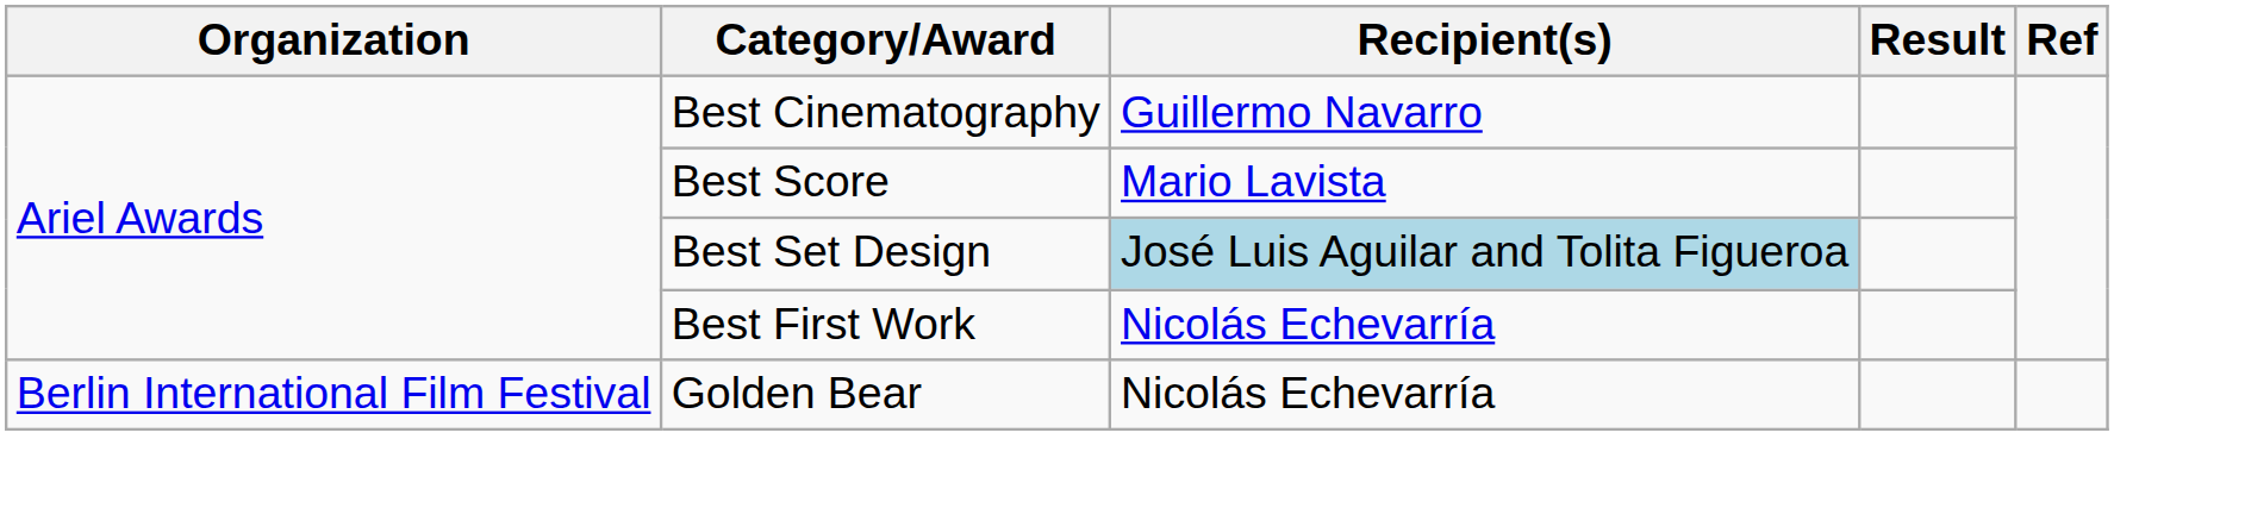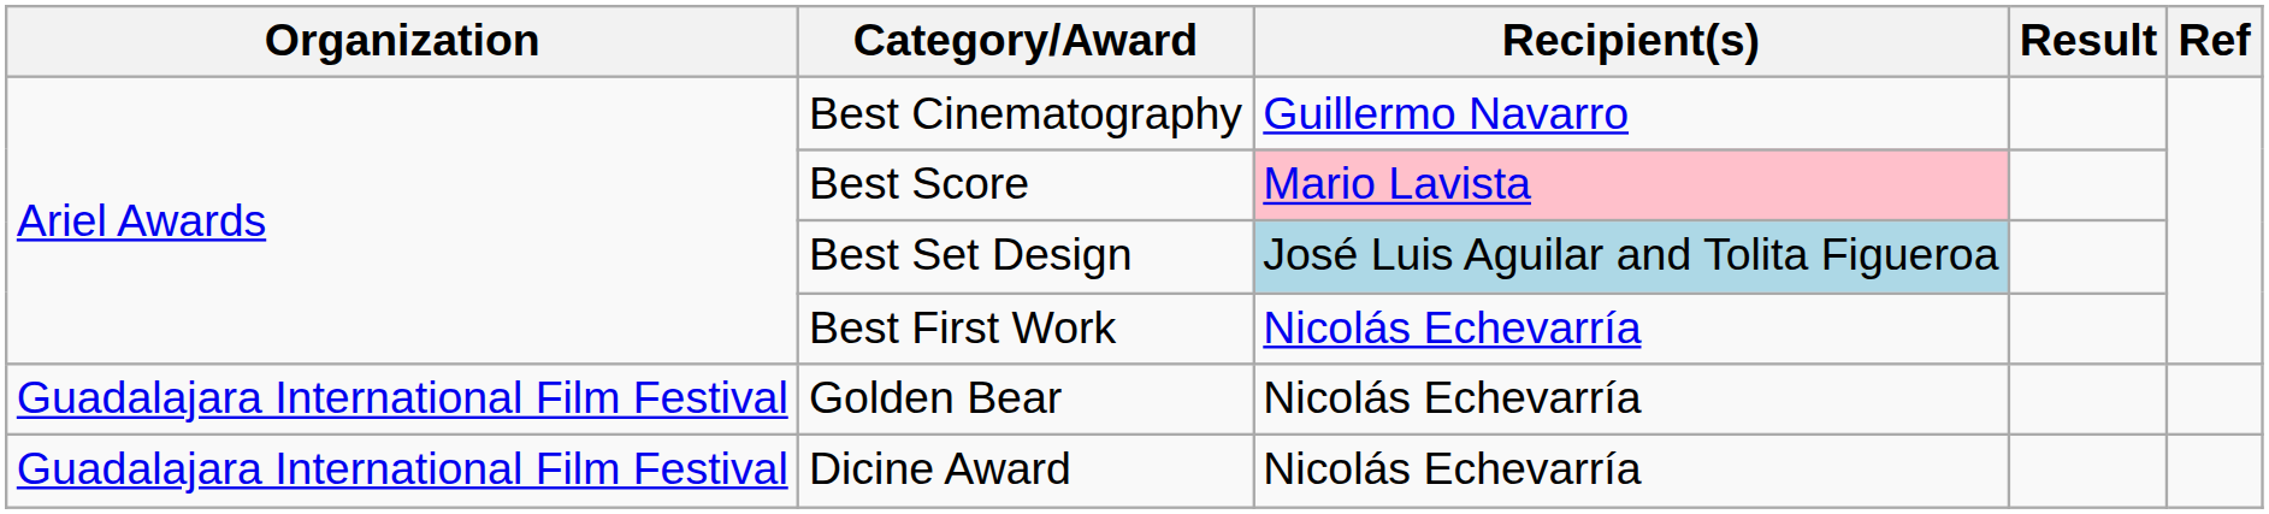 <table class="sortable wikitable plainrowheaders awards-table" style="table-layout: fixed; margin-right: 0; ">
 <tr>
 <th scope="col">Organization</th>
 <th scope="col">Category/Award</th>
 <th scope="col">Recipient(s)</th>
 <th scope="col">Result</th>
 <th scope="col" class="unsortable">Ref</th>
 </tr>
 <tr>
 <td rowspan=4><a href='#'>Ariel Awards</a></td>
 <td>Best Cinematography</td>
 <td><a href='#'>Guillermo Navarro</a></td>
 <td></td>
 <td rowspan=4 align=center></td>
 </tr>
 <tr>
 <td>Best Score</td>
-<td><a href='#'>Mario Lavista</a></td>
+<td style="background: pink;"><a href='#'>Mario Lavista</a></td>
 <td></td>
 </tr>
 <tr>
 <td>Best Set Design</td>
 <td style="background: lightblue;">José Luis Aguilar and Tolita Figueroa</td>
 <td></td>
 </tr>
 <tr>
 <td>Best First Work</td>
 <td><a href='#'>Nicolás Echevarría</a></td>
 <td></td>
 </tr>
 <tr>
-<td><a href='#'>Berlin International Film Festival</a></td>
+<td><a href='#'>Guadalajara International Film Festival</a></td>
 <td>Golden Bear</td>
 <td>Nicolás Echevarría</td>
 <td></td>
 <td align=center></td>
 </tr>
+<tr>
+<td><a href='#'>Guadalajara International Film Festival</a></td>
+<td>Dicine Award</td>
+<td>Nicolás Echevarría</td>
+<td></td>
+<td align=center></td>
+</tr>
 </table>
